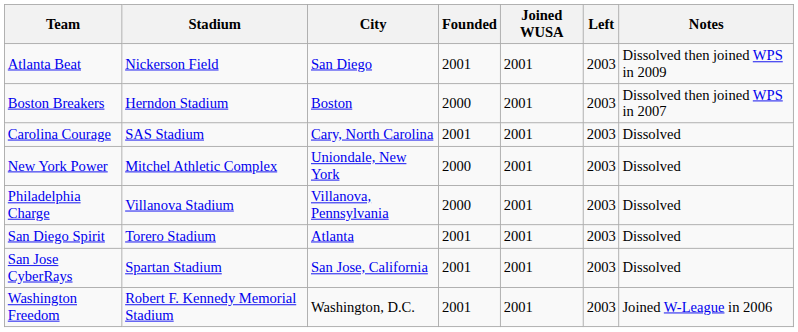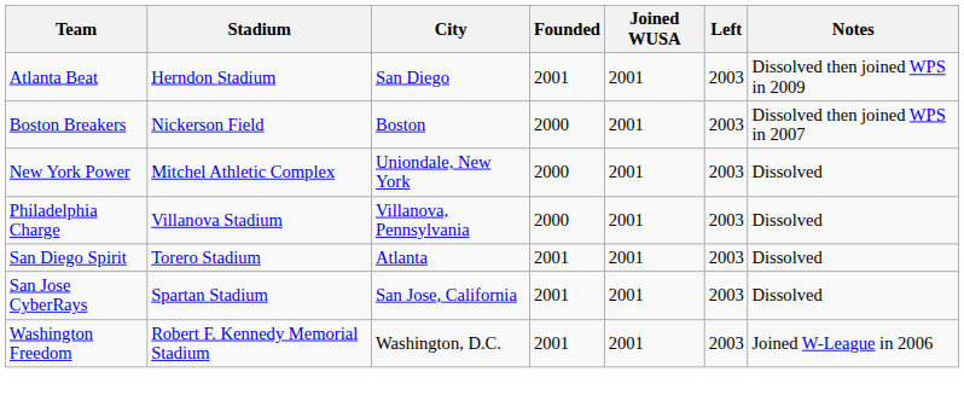 <table class="wikitable">
 <tr>
 <th>Team</th>
 <th>Stadium</th>
 <th>City</th>
 <th>Founded</th>
 <th>Joined WUSA</th>
 <th>Left</th>
 <th>Notes</th>
 </tr>
 <tr>
 <td><a href='#'>Atlanta Beat</a></td>
-<td><a href='#'>Nickerson Field</a></td>
+<td><a href='#'>Herndon Stadium</a></td>
 <td><a href='#'>San Diego</a></td>
 <td>2001</td>
 <td>2001</td>
 <td>2003</td>
 <td>Dissolved then joined <a href='#'>WPS</a> in 2009</td>
 </tr>
 <tr>
 <td><a href='#'>Boston Breakers</a></td>
-<td><a href='#'>Herndon Stadium</a></td>
+<td><a href='#'>Nickerson Field</a></td>
 <td><a href='#'>Boston</a></td>
 <td>2000</td>
 <td>2001</td>
 <td>2003</td>
 <td>Dissolved then joined <a href='#'>WPS</a> in 2007</td>
-</tr>
-<tr>
-<td><a href='#'>Carolina Courage</a></td>
-<td><a href='#'>SAS Stadium</a></td>
-<td><a href='#'>Cary, North Carolina</a></td>
-<td>2001</td>
-<td>2001</td>
-<td>2003</td>
-<td>Dissolved</td>
 </tr>
 <tr>
 <td><a href='#'>New York Power</a></td>
 <td><a href='#'>Mitchel Athletic Complex</a></td>
 <td><a href='#'>Uniondale, New York</a></td>
 <td>2000</td>
 <td>2001</td>
 <td>2003</td>
 <td>Dissolved</td>
 </tr>
 <tr>
 <td><a href='#'>Philadelphia Charge</a></td>
 <td><a href='#'>Villanova Stadium</a></td>
 <td><a href='#'>Villanova, Pennsylvania</a></td>
 <td>2000</td>
 <td>2001</td>
 <td>2003</td>
 <td>Dissolved</td>
 </tr>
 <tr>
 <td><a href='#'>San Diego Spirit</a></td>
 <td><a href='#'>Torero Stadium</a></td>
 <td><a href='#'>Atlanta</a></td>
 <td>2001</td>
 <td>2001</td>
 <td>2003</td>
 <td>Dissolved</td>
 </tr>
 <tr>
 <td><a href='#'>San Jose CyberRays</a></td>
 <td><a href='#'>Spartan Stadium</a></td>
 <td><a href='#'>San Jose, California</a></td>
 <td>2001</td>
 <td>2001</td>
 <td>2003</td>
 <td>Dissolved</td>
 </tr>
 <tr>
 <td><a href='#'>Washington Freedom</a></td>
 <td><a href='#'>Robert F. Kennedy Memorial Stadium</a></td>
 <td>Washington, D.C.</td>
 <td>2001</td>
 <td>2001</td>
 <td>2003</td>
 <td>Joined <a href='#'>W-League</a> in 2006</td>
 </tr>
 </table>
